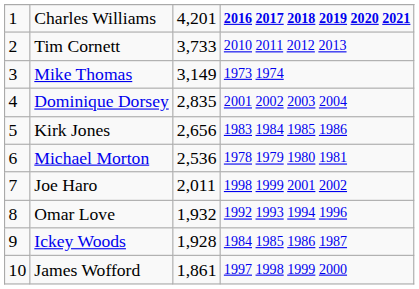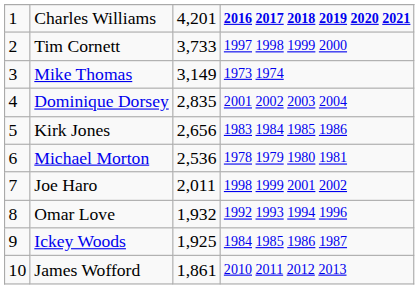 <table class="wikitable">
 <tr>
 </tr>
 <tr>
 <td>1</td>
 <td>Charles Williams</td>
 <td>4,201</td>
 <td style="font-size:80%;"><strong><a href='#'>2016</a> <a href='#'>2017</a> <a href='#'>2018</a> <a href='#'>2019</a> <a href='#'>2020</a> <a href='#'>2021</a></strong></td>
 </tr>
 <tr>
 <td>2</td>
 <td>Tim Cornett</td>
 <td>3,733</td>
-<td style="font-size:80%;"><a href='#'>2010</a> <a href='#'>2011</a> <a href='#'>2012</a> <a href='#'>2013</a></td>
+<td style="font-size:80%;"><a href='#'>1997</a> <a href='#'>1998</a> <a href='#'>1999</a> <a href='#'>2000</a></td>
 </tr>
 <tr>
 <td>3</td>
 <td><a href='#'>Mike Thomas</a></td>
 <td>3,149</td>
 <td style="font-size:80%;"><a href='#'>1973</a> <a href='#'>1974</a></td>
 </tr>
 <tr>
 <td>4</td>
 <td><a href='#'>Dominique Dorsey</a></td>
 <td>2,835</td>
 <td style="font-size:80%;"><a href='#'>2001</a> <a href='#'>2002</a> <a href='#'>2003</a> <a href='#'>2004</a></td>
 </tr>
 <tr>
 <td>5</td>
 <td>Kirk Jones</td>
 <td>2,656</td>
 <td style="font-size:80%;"><a href='#'>1983</a> <a href='#'>1984</a> <a href='#'>1985</a> <a href='#'>1986</a></td>
 </tr>
 <tr>
 <td>6</td>
 <td><a href='#'>Michael Morton</a></td>
 <td>2,536</td>
 <td style="font-size:80%;"><a href='#'>1978</a> <a href='#'>1979</a> <a href='#'>1980</a> <a href='#'>1981</a></td>
 </tr>
 <tr>
 <td>7</td>
 <td>Joe Haro</td>
 <td>2,011</td>
 <td style="font-size:80%;"><a href='#'>1998</a> <a href='#'>1999</a> <a href='#'>2001</a> <a href='#'>2002</a></td>
 </tr>
 <tr>
 <td>8</td>
 <td>Omar Love</td>
 <td>1,932</td>
 <td style="font-size:80%;"><a href='#'>1992</a> <a href='#'>1993</a> <a href='#'>1994</a> <a href='#'>1996</a></td>
 </tr>
 <tr>
 <td>9</td>
 <td><a href='#'>Ickey Woods</a></td>
-<td>1,928</td>
+<td>1,925</td>
 <td style="font-size:80%;"><a href='#'>1984</a> <a href='#'>1985</a> <a href='#'>1986</a> <a href='#'>1987</a></td>
 </tr>
 <tr>
 <td>10</td>
 <td>James Wofford</td>
 <td>1,861</td>
-<td style="font-size:80%;"><a href='#'>1997</a> <a href='#'>1998</a> <a href='#'>1999</a> <a href='#'>2000</a></td>
+<td style="font-size:80%;"><a href='#'>2010</a> <a href='#'>2011</a> <a href='#'>2012</a> <a href='#'>2013</a></td>
 </tr>
 </table>
